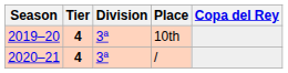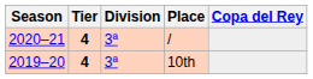 <table class="wikitable">
 <tr style="background:#f0f6fa;">
 <th>Season</th>
 <th>Tier</th>
 <th>Division</th>
 <th>Place</th>
 <th><a href='#'>Copa del Rey</a></th>
 </tr>
 <tr>
+<td style="background:#FFD3BD;"><a href='#'>2020–21</a></td>
+<th style="background:#FFD3BD;">4</th>
+<td style="background:#FFD3BD;"><a href='#'>3ª</a></td>
+<td style="background:#FFD3BD;"> / </td>
+<td style="background:#efefef;"></td>
+</tr>
+<tr>
 <td style="background:#FFD3BD;"><a href='#'>2019–20</a></td>
 <th style="background:#FFD3BD;">4</th>
 <td style="background:#FFD3BD;"><a href='#'>3ª</a></td>
 <td style="background:#FFD3BD;">10th</td>
 <td style="background:#efefef;"></td>
 </tr>
-<tr>
-<td style="background:#FFD3BD;"><a href='#'>2020–21</a></td>
-<th style="background:#FFD3BD;">4</th>
-<td style="background:#FFD3BD;"><a href='#'>3ª</a></td>
-<td style="background:#FFD3BD;"> / </td>
-<td style="background:#efefef;"></td>
-</tr>
 </table>
